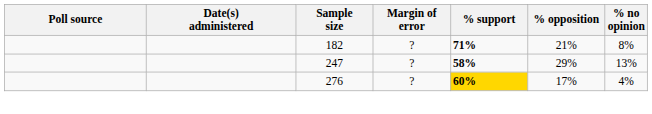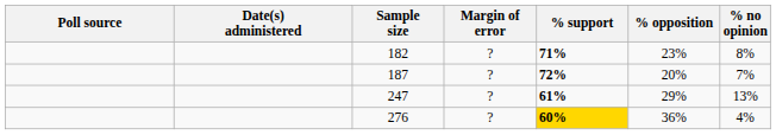 <table class="wikitable">
 <tr style="text-align:right;">
 <th style="width:190px;">Poll source</th>
 <th style="width:200px;">Date(s)<br>administered</th>
 <th style="width:100px;">Sample<br>size</th>
 <th style="width:100px;">Margin of<br>error</th>
 <th style="width:100px;">% support</th>
 <th style="width:100px;">% opposition</th>
 <th style="width:40px;">% no opinion</th>
 </tr>
 <tr>
 <td></td>
 <td align=center></td>
 <td align=center>182</td>
 <td align=center>?</td>
 <td><strong>71%</strong></td>
-<td align=center>21%</td>
+<td align=center>23%</td>
 <td align=center>8%</td>
+</tr>
+<tr>
+<td></td>
+<td align=center></td>
+<td align=center>187</td>
+<td align=center>?</td>
+<td><strong>72%</strong></td>
+<td align=center>20%</td>
+<td align=center>7%</td>
 </tr>
 <tr>
 <td></td>
 <td align=center></td>
 <td align=center>247</td>
 <td align=center>?</td>
-<td><strong>58%</strong></td>
+<td><strong>61%</strong></td>
 <td align=center>29%</td>
 <td align=center>13%</td>
 </tr>
 <tr>
 <td></td>
 <td align=center></td>
 <td align=center>276</td>
 <td align=center>?</td>
 <td style="background: gold;"><strong>60%</strong></td>
-<td align=center>17%</td>
+<td align=center>36%</td>
 <td align=center>4%</td>
 </tr>
 </table>
